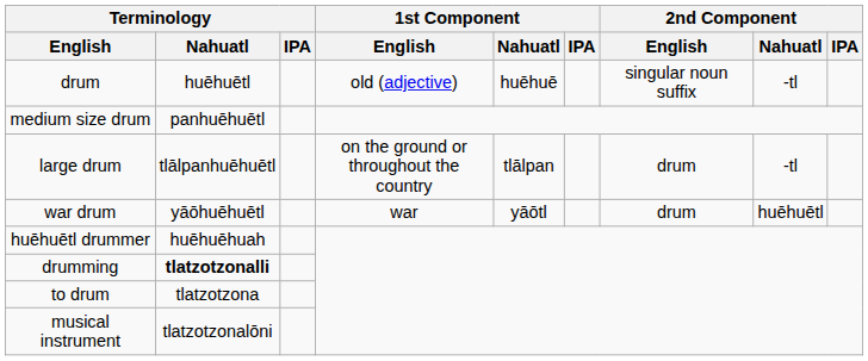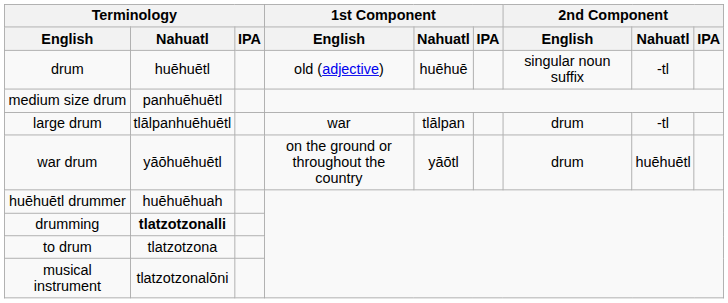 <table class="wikitable" style="text-align: center; width: 800px; height: 25px;">
 <tr>
 <th colspan="3">Terminology</th>
 <th colspan="3">1st Component</th>
 <th colspan="3">2nd Component</th>
 </tr>
 <tr>
 <th>English</th>
 <th>Nahuatl</th>
 <th>IPA</th>
 <th>English</th>
 <th>Nahuatl</th>
 <th>IPA</th>
 <th>English</th>
 <th>Nahuatl</th>
 <th>IPA</th>
 </tr>
 <tr>
 <td>drum</td>
 <td>huēhuētl</td>
 <td></td>
 <td>old (<a href='#'>adjective</a>)</td>
 <td>huēhuē</td>
 <td></td>
 <td>singular noun suffix</td>
 <td>-tl</td>
 <td></td>
 </tr>
 <tr>
 <td>medium size drum</td>
 <td>panhuēhuētl</td>
 <td></td>
 </tr>
 <tr>
 <td>large drum</td>
 <td>tlālpanhuēhuētl</td>
 <td></td>
-<td>on the ground or<br>throughout the country</td>
+<td>war</td>
 <td>tlālpan</td>
 <td></td>
 <td>drum</td>
 <td>-tl</td>
 <td></td>
 </tr>
 <tr>
 <td>war drum</td>
 <td>yāōhuēhuētl</td>
 <td></td>
-<td>war</td>
+<td>on the ground or<br>throughout the country</td>
 <td>yāōtl</td>
 <td></td>
 <td>drum</td>
 <td>huēhuētl</td>
 <td></td>
 </tr>
 <tr>
 <td>huēhuētl drummer</td>
 <td>huēhuēhuah</td>
 <td></td>
 </tr>
 <tr>
 <td>drumming</td>
 <td><strong>tlatzotzonalli</strong></td>
 <td></td>
 </tr>
 <tr>
 <td>to drum</td>
 <td>tlatzotzona</td>
 <td></td>
 </tr>
 <tr>
 <td>musical instrument</td>
 <td>tlatzotzonalōni</td>
 <td></td>
 </tr>
 </table>
